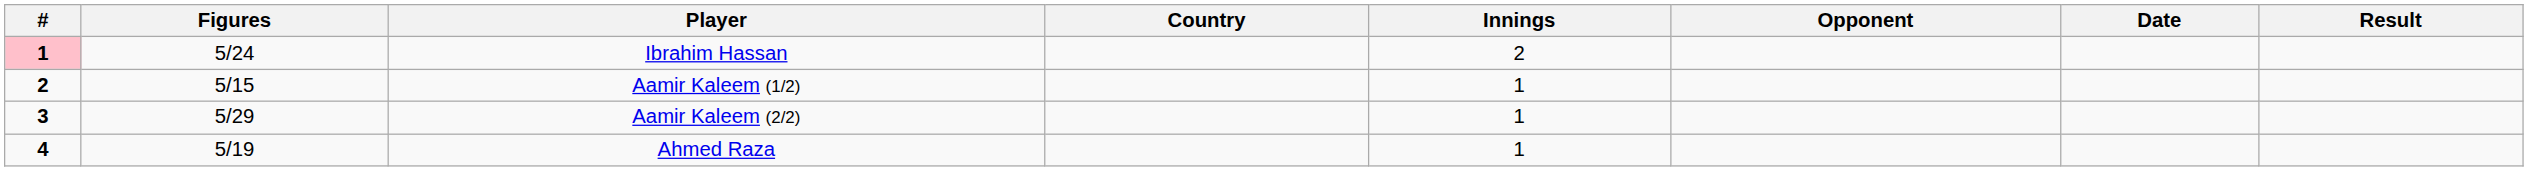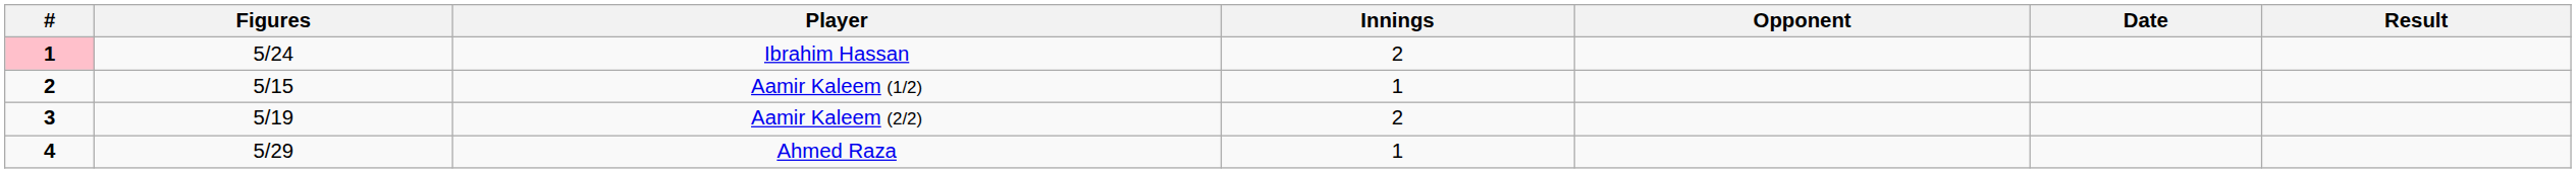 <table class="wikitable" style="font-size:100%; width:100%">
 <tr>
 <th>#</th>
 <th>Figures</th>
 <th>Player</th>
-<th>Country</th>
 <th>Innings</th>
 <th>Opponent</th>
 <th>Date</th>
 <th>Result</th>
 </tr>
 <tr align="center";>
 <td style="background: pink;"><strong>1</strong></td>
 <td>5/24</td>
 <td><a href='#'>Ibrahim Hassan</a></td>
-<td></td>
 <td>2</td>
 <td></td>
 <td></td>
 <td></td>
 </tr>
 <tr align="center";>
 <td><strong>2</strong></td>
 <td>5/15</td>
 <td><a href='#'>Aamir Kaleem</a> <small>(1/2)</small></td>
-<td></td>
 <td>1</td>
 <td></td>
 <td></td>
 <td></td>
 </tr>
 <tr align="center";>
 <td><strong>3</strong></td>
-<td>5/29</td>
+<td>5/19</td>
 <td><a href='#'>Aamir Kaleem</a> <small>(2/2)</small></td>
-<td></td>
-<td>1</td>
+<td>2</td>
 <td></td>
 <td></td>
 <td></td>
 </tr>
 <tr align="center";>
 <td><strong>4</strong></td>
-<td>5/19</td>
+<td>5/29</td>
 <td><a href='#'>Ahmed Raza</a></td>
-<td></td>
 <td>1</td>
 <td></td>
 <td></td>
 <td></td>
 </tr>
 </table>
